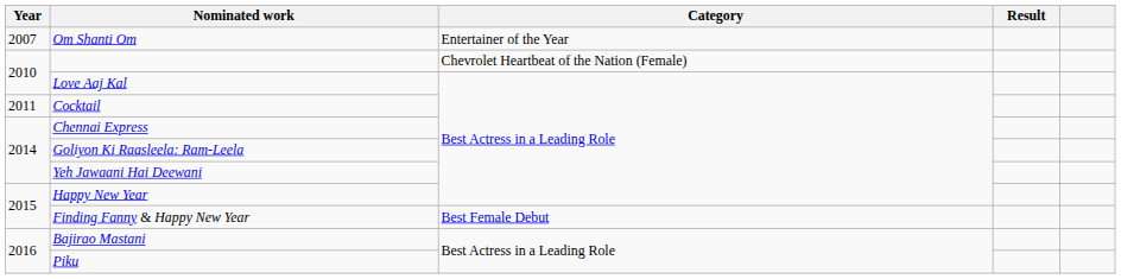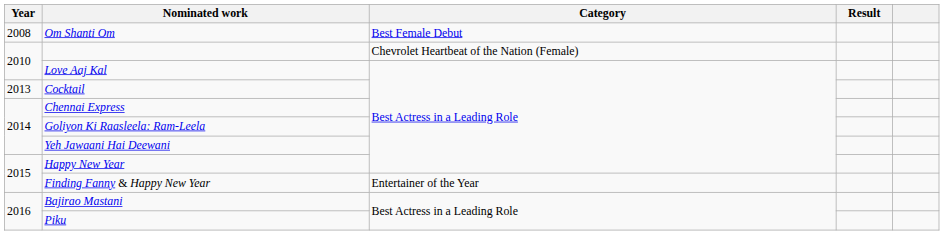 <table class="wikitable" style="width:100%;">
 <tr>
 <th scope="col" style="width:4%;">Year</th>
 <th scope="col" style="width:35%;">Nominated work</th>
 <th scope="col" style="width:50%;">Category</th>
 <th scope="col" style="width:6%;">Result</th>
 <th scope="col" style="width:5%;"></th>
 </tr>
 <tr>
-<td>2007</td>
+<td>2008</td>
 <td><em><a href='#'>Om Shanti Om</a></em></td>
-<td>Entertainer of the Year</td>
+<td><a href='#'>Best Female Debut</a></td>
 <td></td>
 <td style="text-align:center;"></td>
 </tr>
 <tr>
 <td rowspan="2">2010</td>
 <td></td>
 <td>Chevrolet Heartbeat of the Nation (Female)</td>
 <td></td>
 <td style="text-align:center;"></td>
 </tr>
 <tr>
 <td><em><a href='#'>Love Aaj Kal</a></em></td>
 <td rowspan="6"><a href='#'>Best Actress in a Leading Role</a></td>
 <td></td>
 <td style="text-align:center;"></td>
 </tr>
 <tr>
-<td>2011</td>
+<td>2013</td>
 <td><em><a href='#'>Cocktail</a></em></td>
 <td></td>
 <td style="text-align:center;"></td>
 </tr>
 <tr>
 <td rowspan="3">2014</td>
 <td><em><a href='#'>Chennai Express</a></em></td>
 <td></td>
 <td style="text-align:center;"></td>
 </tr>
 <tr>
 <td><em><a href='#'>Goliyon Ki Raasleela: Ram-Leela</a></em></td>
 <td></td>
 <td style="text-align:center;"></td>
 </tr>
 <tr>
 <td><em><a href='#'>Yeh Jawaani Hai Deewani</a></em></td>
 <td></td>
 <td style="text-align:center;"></td>
 </tr>
 <tr>
 <td rowspan="2">2015</td>
 <td><em><a href='#'>Happy New Year</a></em></td>
 <td></td>
 <td style="text-align:center;"></td>
 </tr>
 <tr>
 <td><em><a href='#'>Finding Fanny</a></em> & <em>Happy New Year</em></td>
-<td><a href='#'>Best Female Debut</a></td>
+<td>Entertainer of the Year</td>
 <td></td>
 <td style="text-align:center;"></td>
 </tr>
 <tr>
 <td rowspan="2">2016</td>
 <td><em><a href='#'>Bajirao Mastani</a></em></td>
 <td rowspan="2">Best Actress in a Leading Role</td>
 <td></td>
 <td style="text-align:center;"></td>
 </tr>
 <tr>
 <td><em><a href='#'>Piku</a></em></td>
 <td></td>
 <td style="text-align:center;"></td>
 </tr>
 </table>
